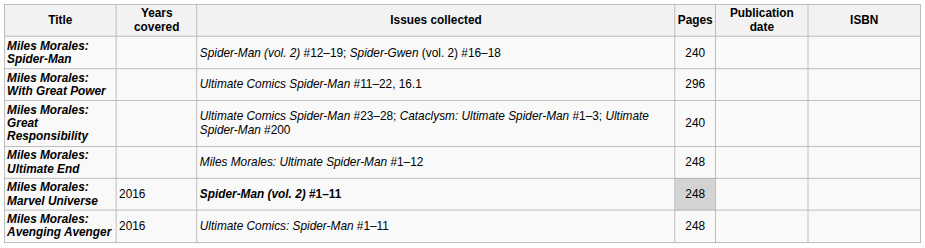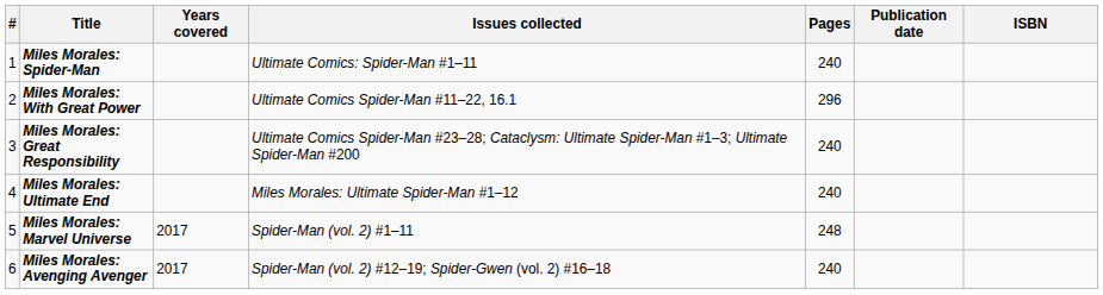 <table class="wikitable sortable" width=98%>
 <tr>
+<th style="width: 4px;">#</th>
 <th style="width: 9em;">Title</th>
 <th>Years covered</th>
 <th>Issues collected</th>
 <th>Pages</th>
 <th>Publication date</th>
 <th class="unsortable" style="width: 9em;">ISBN</th>
 </tr>
 <tr>
+<td>1</td>
 <td><strong><em>Miles Morales: Spider-Man</em></strong></td>
 <td></td>
-<td><em>Spider-Man (vol. 2)</em> #12–19; <em>Spider-Gwen</em> (vol. 2) #16–18</td>
+<td><em>Ultimate Comics: Spider-Man</em> #1–11</td>
 <td style="text-align: center;">240</td>
 <td></td>
 <td></td>
 </tr>
 <tr>
+<td>2</td>
 <td><strong><em>Miles Morales: With Great Power</em></strong></td>
 <td></td>
 <td><em>Ultimate Comics Spider-Man</em> #11–22, 16.1</td>
 <td style="text-align: center;">296</td>
 <td></td>
 <td></td>
 </tr>
 <tr>
+<td>3</td>
 <td><strong><em>Miles Morales: Great Responsibility</em></strong></td>
 <td></td>
 <td><em>Ultimate Comics Spider-Man</em> #23–28; <em>Cataclysm: Ultimate Spider-Man</em> #1–3; <em>Ultimate Spider-Man</em> #200</td>
 <td style="text-align: center;">240</td>
 <td></td>
 <td></td>
 </tr>
 <tr>
+<td>4</td>
 <td><strong><em>Miles Morales: Ultimate End</em></strong></td>
 <td></td>
 <td><em>Miles Morales: Ultimate Spider-Man</em> #1–12</td>
+<td style="text-align: center;">240</td>
+<td></td>
+<td></td>
+</tr>
+<tr>
+<td>5</td>
+<td><strong><em>Miles Morales: Marvel Universe</em></strong></td>
+<td>2017</td>
+<td><em>Spider-Man (vol. 2)</em> #1–11</td>
 <td style="text-align: center;">248</td>
 <td></td>
 <td></td>
 </tr>
 <tr>
-<td><strong><em>Miles Morales: Marvel Universe</em></strong></td>
-<td>2016</td>
-<td><strong><em>Spider-Man (vol. 2)</em> #1–11</strong></td>
-<td style="background: lightgrey; text-align: center;">248</td>
-<td></td>
-<td></td>
-</tr>
-<tr>
+<td>6</td>
 <td><strong><em>Miles Morales: Avenging Avenger</em></strong></td>
-<td>2016</td>
-<td><em>Ultimate Comics: Spider-Man</em> #1–11</td>
-<td style="text-align: center;">248</td>
+<td>2017</td>
+<td><em>Spider-Man (vol. 2)</em> #12–19; <em>Spider-Gwen</em> (vol. 2) #16–18</td>
+<td style="text-align: center;">240</td>
 <td></td>
 <td></td>
 </tr>
 </table>
